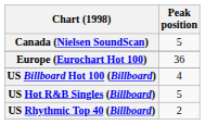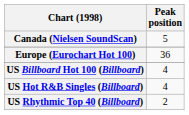 <table class="wikitable sortable plainrowheaders" style="text-align:center">
 <tr>
 <th>Chart (1998)</th>
 <th>Peak<br>position</th>
 </tr>
 <tr>
 <th scope="row">Canada (<a href='#'>Nielsen SoundScan</a>)</th>
 <td>5</td>
 </tr>
 <tr>
 </tr>
 <tr>
 <th scope="row">Europe (<a href='#'>Eurochart Hot 100</a>)</th>
 <td>36</td>
 </tr>
 <tr>
 </tr>
 <tr>
 </tr>
 <tr>
 </tr>
 <tr>
 </tr>
 <tr>
 <th scope="row">US <a href='#'><em>Billboard</em> Hot 100</a> (<em><a href='#'>Billboard</a></em>)</th>
 <td>4</td>
 </tr>
 <tr>
 <th scope="row">US <a href='#'>Hot R&B Singles</a> (<em><a href='#'>Billboard</a></em>)</th>
-<td>5</td>
+<td>4</td>
 </tr>
 <tr>
 <th scope="row">US <a href='#'>Rhythmic Top 40</a> (<em><a href='#'>Billboard</a></em>)</th>
 <td>2</td>
 </tr>
 </table>
